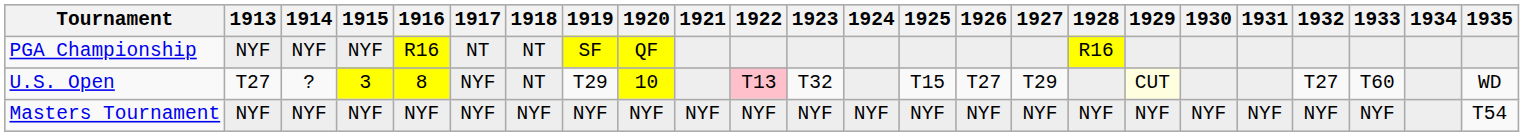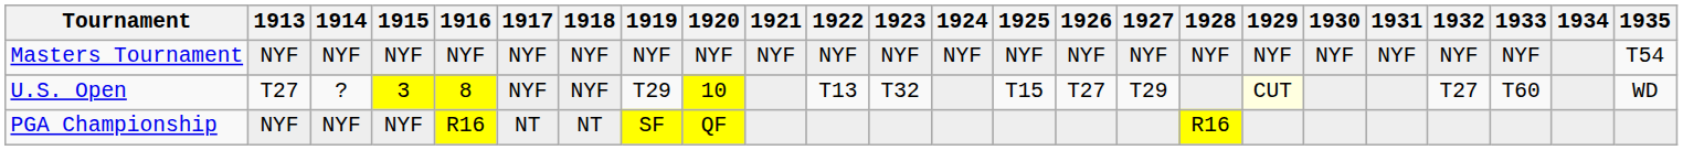 <table class="wikitable" style="font-size:95%;text-align:center;">
 <tr>
 <th>Tournament</th>
 <th>1913</th>
 <th>1914</th>
 <th>1915</th>
 <th>1916</th>
 <th>1917</th>
 <th>1918</th>
 <th>1919</th>
 <th>1920</th>
 <th>1921</th>
 <th>1922</th>
 <th>1923</th>
 <th>1924</th>
 <th>1925</th>
 <th>1926</th>
 <th>1927</th>
 <th>1928</th>
 <th>1929</th>
 <th>1930</th>
 <th>1931</th>
 <th>1932</th>
 <th>1933</th>
 <th>1934</th>
 <th>1935</th>
 </tr>
 <tr>
+<td align=left><a href='#'>Masters Tournament</a></td>
+<td style="background:#eeeeee;">NYF</td>
+<td style="background:#eeeeee;">NYF</td>
+<td style="background:#eeeeee;">NYF</td>
+<td style="background:#eeeeee;">NYF</td>
+<td style="background:#eeeeee;">NYF</td>
+<td style="background:#eeeeee;">NYF</td>
+<td style="background:#eeeeee;">NYF</td>
+<td style="background:#eeeeee;">NYF</td>
+<td style="background:#eeeeee;">NYF</td>
+<td style="background:#eeeeee;">NYF</td>
+<td style="background:#eeeeee;">NYF</td>
+<td style="background:#eeeeee;">NYF</td>
+<td style="background:#eeeeee;">NYF</td>
+<td style="background:#eeeeee;">NYF</td>
+<td style="background:#eeeeee;">NYF</td>
+<td style="background:#eeeeee;">NYF</td>
+<td style="background:#eeeeee;">NYF</td>
+<td style="background:#eeeeee;">NYF</td>
+<td style="background:#eeeeee;">NYF</td>
+<td style="background:#eeeeee;">NYF</td>
+<td style="background:#eeeeee;">NYF</td>
+<td style="background:#eeeeee;"></td>
+<td>T54</td>
+</tr>
+<tr>
+<td align=left><a href='#'>U.S. Open</a></td>
+<td>T27</td>
+<td>?</td>
+<td style="background:yellow;">3</td>
+<td style="background:yellow;">8</td>
+<td style="background:#eeeeee;">NYF</td>
+<td style="background:#eeeeee;">NYF</td>
+<td>T29</td>
+<td style="background:yellow;">10</td>
+<td style="background:#eeeeee;"></td>
+<td>T13</td>
+<td>T32</td>
+<td style="background:#eeeeee;"></td>
+<td>T15</td>
+<td>T27</td>
+<td>T29</td>
+<td style="background:#eeeeee;"></td>
+<td style="background: lightyellow;">CUT</td>
+<td style="background:#eeeeee;"></td>
+<td style="background:#eeeeee;"></td>
+<td>T27</td>
+<td>T60</td>
+<td style="background:#eeeeee;"></td>
+<td>WD</td>
+</tr>
+<tr>
 <td align=left><a href='#'>PGA Championship</a></td>
 <td style="background:#eeeeee;">NYF</td>
 <td style="background:#eeeeee;">NYF</td>
 <td style="background:#eeeeee;">NYF</td>
 <td style="background:yellow;">R16</td>
 <td style="background:#eeeeee;">NT</td>
 <td style="background:#eeeeee;">NT</td>
 <td style="background:yellow;">SF</td>
 <td style="background:yellow;">QF</td>
 <td style="background:#eeeeee;"></td>
 <td style="background:#eeeeee;"></td>
 <td style="background:#eeeeee;"></td>
 <td style="background:#eeeeee;"></td>
 <td style="background:#eeeeee;"></td>
 <td style="background:#eeeeee;"></td>
 <td style="background:#eeeeee;"></td>
 <td style="background:yellow;">R16</td>
 <td style="background:#eeeeee;"></td>
 <td style="background:#eeeeee;"></td>
 <td style="background:#eeeeee;"></td>
 <td style="background:#eeeeee;"></td>
 <td style="background:#eeeeee;"></td>
 <td style="background:#eeeeee;"></td>
 <td style="background:#eeeeee;"></td>
 </tr>
-<tr>
-<td align=left><a href='#'>U.S. Open</a></td>
-<td>T27</td>
-<td>?</td>
-<td style="background:yellow;">3</td>
-<td style="background:yellow;">8</td>
-<td style="background:#eeeeee;">NYF</td>
-<td style="background:#eeeeee;">NT</td>
-<td>T29</td>
-<td style="background:yellow;">10</td>
-<td style="background:#eeeeee;"></td>
-<td style="background: pink;">T13</td>
-<td>T32</td>
-<td style="background:#eeeeee;"></td>
-<td>T15</td>
-<td>T27</td>
-<td>T29</td>
-<td style="background:#eeeeee;"></td>
-<td style="background: lightyellow;">CUT</td>
-<td style="background:#eeeeee;"></td>
-<td style="background:#eeeeee;"></td>
-<td>T27</td>
-<td>T60</td>
-<td style="background:#eeeeee;"></td>
-<td>WD</td>
-</tr>
-<tr>
-<td align=left><a href='#'>Masters Tournament</a></td>
-<td style="background:#eeeeee;">NYF</td>
-<td style="background:#eeeeee;">NYF</td>
-<td style="background:#eeeeee;">NYF</td>
-<td style="background:#eeeeee;">NYF</td>
-<td style="background:#eeeeee;">NYF</td>
-<td style="background:#eeeeee;">NYF</td>
-<td style="background:#eeeeee;">NYF</td>
-<td style="background:#eeeeee;">NYF</td>
-<td style="background:#eeeeee;">NYF</td>
-<td style="background:#eeeeee;">NYF</td>
-<td style="background:#eeeeee;">NYF</td>
-<td style="background:#eeeeee;">NYF</td>
-<td style="background:#eeeeee;">NYF</td>
-<td style="background:#eeeeee;">NYF</td>
-<td style="background:#eeeeee;">NYF</td>
-<td style="background:#eeeeee;">NYF</td>
-<td style="background:#eeeeee;">NYF</td>
-<td style="background:#eeeeee;">NYF</td>
-<td style="background:#eeeeee;">NYF</td>
-<td style="background:#eeeeee;">NYF</td>
-<td style="background:#eeeeee;">NYF</td>
-<td style="background:#eeeeee;"></td>
-<td>T54</td>
-</tr>
 </table>
